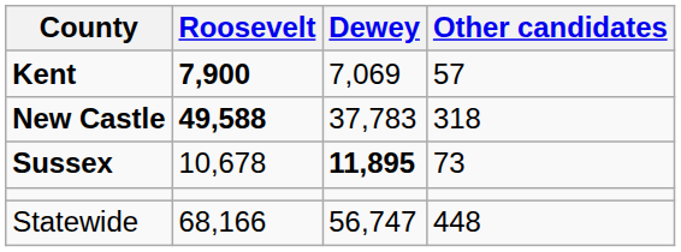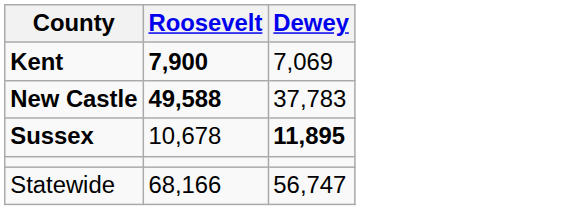 <table class="wikitable">
 <tr>
 <th>County</th>
 <th><a href='#'>Roosevelt</a></th>
 <th><a href='#'>Dewey</a></th>
-<th><a href='#'>Other candidates</a></th>
 </tr>
 <tr>
 <td><strong>Kent</strong></td>
 <td><strong>7,900</strong></td>
 <td>7,069</td>
-<td>57</td>
 </tr>
 <tr>
 <td><strong>New Castle</strong></td>
 <td><strong>49,588</strong></td>
 <td>37,783</td>
-<td>318</td>
 </tr>
 <tr>
 <td><strong>Sussex</strong></td>
 <td>10,678</td>
 <td><strong>11,895</strong></td>
-<td>73</td>
 </tr>
 <tr>
-<td></td>
 <td></td>
 <td></td>
 <td></td>
 </tr>
 <tr>
 <td>Statewide</td>
 <td>68,166</td>
 <td>56,747</td>
-<td>448</td>
 </tr>
 </table>
